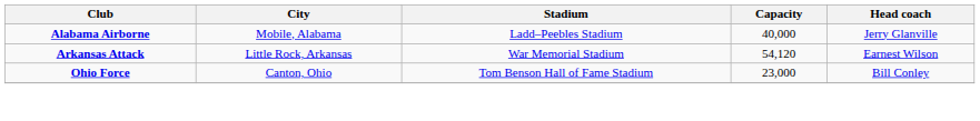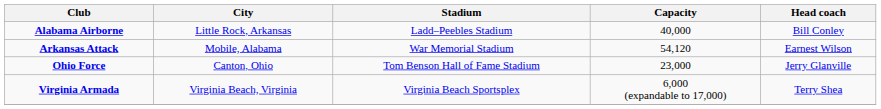 <table class="wikitable plainrowheaders" style="width:100%; font-size:100%;">
 <tr>
 <th scope="col">Club</th>
 <th scope="col">City</th>
 <th scope="col">Stadium</th>
 <th scope="col">Capacity</th>
 <th scope="col">Head coach</th>
 </tr>
 <tr>
 <td align=center><strong><a href='#'>Alabama Airborne</a></strong></td>
-<td align=center><a href='#'>Mobile, Alabama</a></td>
+<td align=center><a href='#'>Little Rock, Arkansas</a></td>
 <td align=center><a href='#'>Ladd–Peebles Stadium</a></td>
 <td align=center>40,000</td>
-<td align=center><a href='#'>Jerry Glanville</a></td>
+<td align=center><a href='#'>Bill Conley</a></td>
 </tr>
 <tr>
 <td align=center><strong><a href='#'>Arkansas Attack</a></strong></td>
-<td align=center><a href='#'>Little Rock, Arkansas</a></td>
+<td align=center><a href='#'>Mobile, Alabama</a></td>
 <td align=center><a href='#'>War Memorial Stadium</a></td>
 <td align=center>54,120</td>
 <td align=center><a href='#'>Earnest Wilson</a></td>
 </tr>
 <tr>
 <td align=center><strong><a href='#'>Ohio Force</a></strong></td>
 <td align=center><a href='#'>Canton, Ohio</a></td>
 <td align=center><a href='#'>Tom Benson Hall of Fame Stadium</a></td>
 <td align=center>23,000</td>
-<td align=center><a href='#'>Bill Conley</a></td>
+<td align=center><a href='#'>Jerry Glanville</a></td>
+</tr>
+<tr>
+<td align=center><strong><a href='#'>Virginia Armada</a></strong></td>
+<td align=center><a href='#'>Virginia Beach, Virginia</a></td>
+<td align=center><a href='#'>Virginia Beach Sportsplex</a></td>
+<td align=center>6,000<br> (expandable to 17,000)</td>
+<td align=center><a href='#'>Terry Shea</a></td>
 </tr>
 <tr>
 </tr>
 </table>
